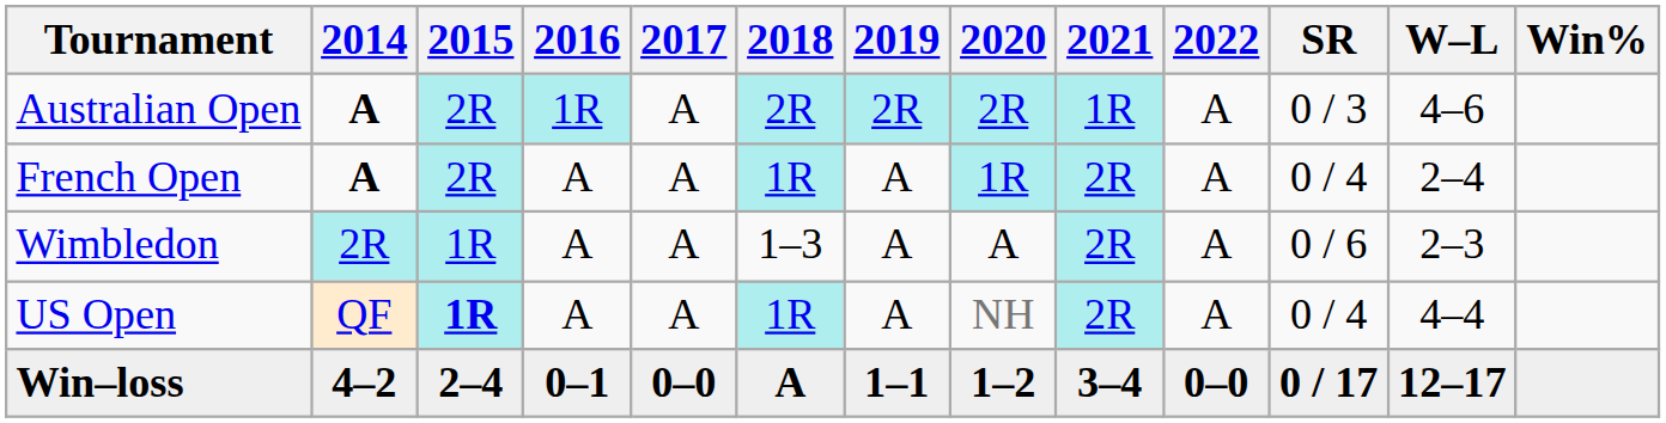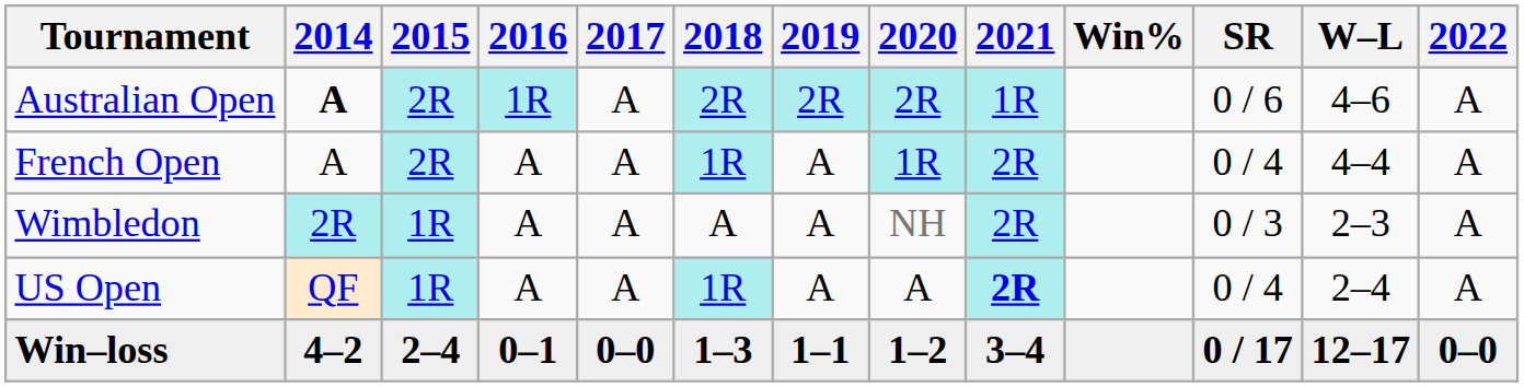 <table class=wikitable style=text-align:center>
 <tr>
 <th>Tournament</th>
 <th><a href='#'>2014</a></th>
 <th><a href='#'>2015</a></th>
 <th><a href='#'>2016</a></th>
 <th><a href='#'>2017</a></th>
 <th><a href='#'>2018</a></th>
 <th><a href='#'>2019</a></th>
 <th><a href='#'>2020</a></th>
 <th><a href='#'>2021</a></th>
-<th><a href='#'>2022</a></th>
+<th>Win%</th>
 <th>SR</th>
 <th>W–L</th>
-<th>Win%</th>
+<th><a href='#'>2022</a></th>
 </tr>
 <tr>
 <td align=left><a href='#'>Australian Open</a></td>
 <td><strong>A</strong></td>
 <td style=background:#afeeee><a href='#'>2R</a></td>
 <td style=background:#afeeee><a href='#'>1R</a></td>
 <td>A</td>
 <td style=background:#afeeee><a href='#'>2R</a></td>
 <td style=background:#afeeee><a href='#'>2R</a></td>
 <td style=background:#afeeee><a href='#'>2R</a></td>
 <td style=background:#afeeee><a href='#'>1R</a></td>
+<td></td>
+<td>0 / 6</td>
+<td>4–6</td>
 <td>A</td>
-<td>0 / 3</td>
-<td>4–6</td>
-<td></td>
 </tr>
 <tr>
 <td align=left><a href='#'>French Open</a></td>
-<td><strong>A</strong></td>
+<td>A</td>
 <td style=background:#afeeee><a href='#'>2R</a></td>
 <td>A</td>
 <td>A</td>
 <td style=background:#afeeee><a href='#'>1R</a></td>
 <td>A</td>
 <td style=background:#afeeee><a href='#'>1R</a></td>
 <td style=background:#afeeee><a href='#'>2R</a></td>
+<td></td>
+<td>0 / 4</td>
+<td>4–4</td>
 <td>A</td>
-<td>0 / 4</td>
-<td>2–4</td>
-<td></td>
 </tr>
 <tr>
 <td align=left><a href='#'>Wimbledon</a></td>
 <td style=background:#afeeee><a href='#'>2R</a></td>
 <td style=background:#afeeee><a href='#'>1R</a></td>
 <td>A</td>
 <td>A</td>
-<td>1–3</td>
 <td>A</td>
 <td>A</td>
+<td style=color:#767676>NH</td>
 <td style=background:#afeeee><a href='#'>2R</a></td>
+<td></td>
+<td>0 / 3</td>
+<td>2–3</td>
 <td>A</td>
-<td>0 / 6</td>
-<td>2–3</td>
-<td></td>
 </tr>
 <tr>
 <td align=left><a href='#'>US Open</a></td>
 <td style=background:#ffebcd><a href='#'>QF</a></td>
-<td style=background:#afeeee><strong><a href='#'>1R</a></strong></td>
+<td style=background:#afeeee><a href='#'>1R</a></td>
 <td>A</td>
 <td>A</td>
 <td style=background:#afeeee><a href='#'>1R</a></td>
 <td>A</td>
-<td style=color:#767676>NH</td>
-<td style=background:#afeeee><a href='#'>2R</a></td>
 <td>A</td>
+<td style=background:#afeeee><strong><a href='#'>2R</a></strong></td>
+<td></td>
 <td>0 / 4</td>
-<td>4–4</td>
-<td></td>
+<td>2–4</td>
+<td>A</td>
 </tr>
 <tr style=background:#efefef;font-weight:bold>
 <td style=text-align:left>Win–loss</td>
 <td>4–2</td>
 <td>2–4</td>
 <td>0–1</td>
 <td>0–0</td>
-<td>A</td>
+<td>1–3</td>
 <td>1–1</td>
 <td>1–2</td>
 <td>3–4</td>
-<td>0–0</td>
+<td></td>
 <td>0 / 17</td>
 <td>12–17</td>
-<td></td>
+<td>0–0</td>
 </tr>
 </table>
